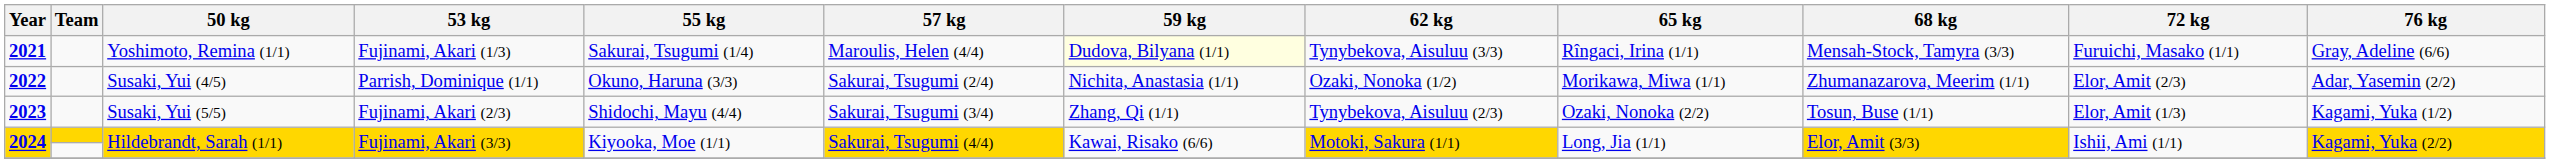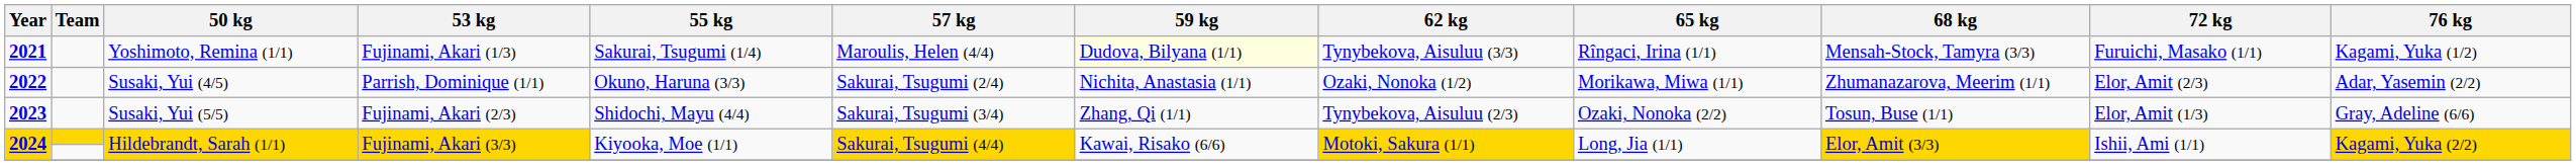 <table class="wikitable sortable" style="font-size: 90%">
 <tr>
 <th>Year</th>
 <th>Team</th>
 <th width=300>50 kg</th>
 <th width=275>53 kg</th>
 <th width=300>55 kg</th>
 <th width=300>57 kg</th>
 <th width=300>59 kg</th>
 <th width=300>62 kg</th>
 <th width=300>65 kg</th>
 <th width=300>68 kg</th>
 <th width=300>72 kg</th>
 <th width=300>76 kg</th>
 </tr>
 <tr>
 <td><strong><a href='#'>2021</a></strong></td>
 <td></td>
 <td> <a href='#'>Yoshimoto, Remina</a> <small>(1/1)</small></td>
 <td> <a href='#'>Fujinami, Akari</a> <small>(1/3)</small></td>
 <td> <a href='#'>Sakurai, Tsugumi</a> <small>(1/4)</small></td>
 <td> <a href='#'>Maroulis, Helen</a> <small>(4/4)</small></td>
 <td style="background: lightyellow;"> <a href='#'>Dudova, Bilyana</a> <small>(1/1)</small></td>
 <td> <a href='#'>Tynybekova, Aisuluu</a> <small>(3/3)</small></td>
 <td> <a href='#'>Rîngaci, Irina</a> <small>(1/1)</small></td>
 <td> <a href='#'>Mensah-Stock, Tamyra</a> <small>(3/3)</small></td>
 <td> <a href='#'>Furuichi, Masako</a> <small>(1/1)</small></td>
-<td> <a href='#'>Gray, Adeline</a> <small>(6/6)</small></td>
+<td> <a href='#'>Kagami, Yuka</a> <small>(1/2)</small></td>
 </tr>
 <tr>
 <td><strong><a href='#'>2022</a></strong></td>
 <td></td>
 <td> <a href='#'>Susaki, Yui</a> <small>(4/5)</small></td>
 <td> <a href='#'>Parrish, Dominique</a> <small>(1/1)</small></td>
 <td> <a href='#'>Okuno, Haruna</a> <small>(3/3)</small></td>
 <td> <a href='#'>Sakurai, Tsugumi</a> <small>(2/4)</small></td>
 <td> <a href='#'>Nichita, Anastasia</a> <small>(1/1)</small></td>
 <td> <a href='#'>Ozaki, Nonoka</a> <small>(1/2)</small></td>
 <td> <a href='#'>Morikawa, Miwa</a> <small>(1/1)</small></td>
 <td> <a href='#'>Zhumanazarova, Meerim</a> <small>(1/1)</small></td>
 <td> <a href='#'>Elor, Amit</a> <small>(2/3)</small></td>
 <td> <a href='#'>Adar, Yasemin</a> <small>(2/2)</small></td>
 </tr>
 <tr>
 <td><strong><a href='#'>2023</a></strong></td>
 <td></td>
 <td> <a href='#'>Susaki, Yui</a> <small>(5/5)</small></td>
 <td> <a href='#'>Fujinami, Akari</a> <small>(2/3)</small></td>
 <td> <a href='#'>Shidochi, Mayu</a> <small>(4/4)</small></td>
 <td> <a href='#'>Sakurai, Tsugumi</a> <small>(3/4)</small></td>
 <td> <a href='#'>Zhang, Qi</a> <small>(1/1)</small></td>
 <td> <a href='#'>Tynybekova, Aisuluu</a> <small>(2/3)</small></td>
 <td> <a href='#'>Ozaki, Nonoka</a> <small>(2/2)</small></td>
 <td> <a href='#'>Tosun, Buse</a> <small>(1/1)</small></td>
 <td> <a href='#'>Elor, Amit</a> <small>(1/3)</small></td>
-<td> <a href='#'>Kagami, Yuka</a> <small>(1/2)</small></td>
+<td> <a href='#'>Gray, Adeline</a> <small>(6/6)</small></td>
 </tr>
 <tr>
 <td rowspan=2 bgcolor="GOLD"><strong><a href='#'>2024</a></strong></td>
 <td bgcolor="GOLD"></td>
 <td rowspan=2 bgcolor="GOLD"> <a href='#'>Hildebrandt, Sarah</a> <small>(1/1)</small></td>
 <td rowspan=2 bgcolor="GOLD"> <a href='#'>Fujinami, Akari</a> <small>(3/3)</small></td>
 <td rowspan=2> <a href='#'>Kiyooka, Moe</a> <small>(1/1)</small></td>
 <td rowspan=2 bgcolor="GOLD"> <a href='#'>Sakurai, Tsugumi</a> <small>(4/4)</small></td>
 <td rowspan=2> <a href='#'>Kawai, Risako</a> <small>(6/6)</small></td>
 <td rowspan=2 bgcolor="GOLD"> <a href='#'>Motoki, Sakura</a> <small>(1/1)</small></td>
 <td rowspan=2> <a href='#'>Long, Jia</a> <small>(1/1)</small></td>
 <td rowspan=2 bgcolor="GOLD"> <a href='#'>Elor, Amit</a> <small>(3/3)</small></td>
 <td rowspan=2> <a href='#'>Ishii, Ami</a> <small>(1/1)</small></td>
 <td rowspan=2 bgcolor="GOLD"> <a href='#'>Kagami, Yuka</a> <small>(2/2)</small></td>
 </tr>
 <tr>
 <td></td>
 </tr>
 <tr>
 </tr>
 </table>
